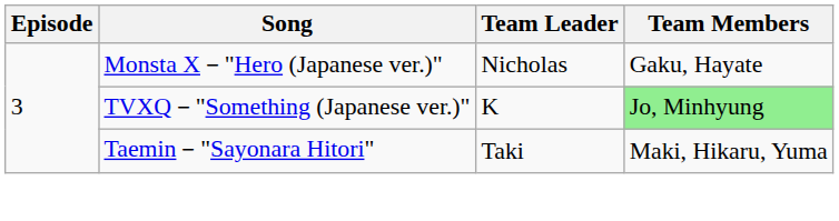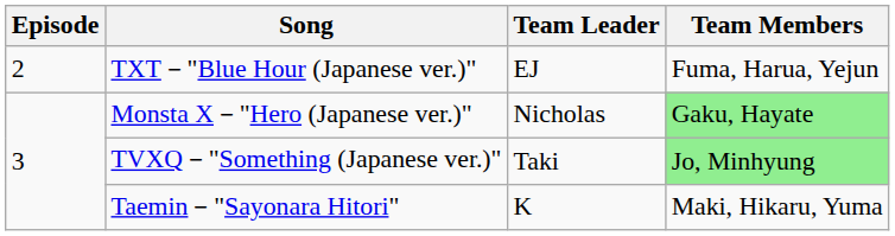 <table class="wikitable">
 <tr>
 <th>Episode</th>
 <th>Song</th>
 <th>Team Leader</th>
 <th>Team Members</th>
 </tr>
 <tr>
+<td>2</td>
+<td><a href='#'>TXT</a>－"<a href='#'>Blue Hour</a> (Japanese ver.)"</td>
+<td>EJ</td>
+<td>Fuma, Harua, Yejun</td>
+</tr>
+<tr>
 <td rowspan="3">3</td>
 <td><a href='#'>Monsta X</a>－"<a href='#'>Hero</a> (Japanese ver.)"</td>
 <td>Nicholas</td>
-<td>Gaku, Hayate</td>
+<td style="background: lightgreen;">Gaku, Hayate</td>
 </tr>
 <tr>
 <td><a href='#'>TVXQ</a>－"<a href='#'>Something</a> (Japanese ver.)"</td>
-<td>K</td>
+<td>Taki</td>
 <td style="background: lightgreen;">Jo, Minhyung</td>
 </tr>
 <tr>
 <td><a href='#'>Taemin</a>－"<a href='#'>Sayonara Hitori</a>"</td>
-<td>Taki</td>
+<td>K</td>
 <td>Maki, Hikaru, Yuma</td>
 </tr>
 </table>
